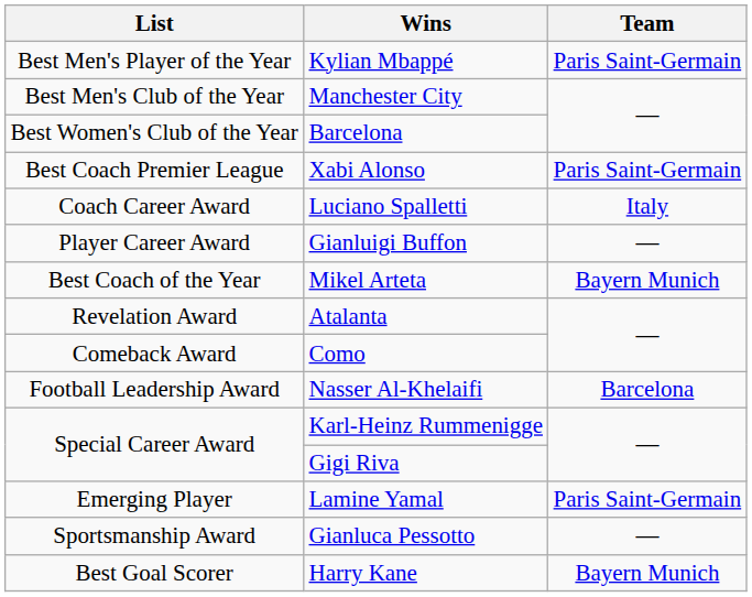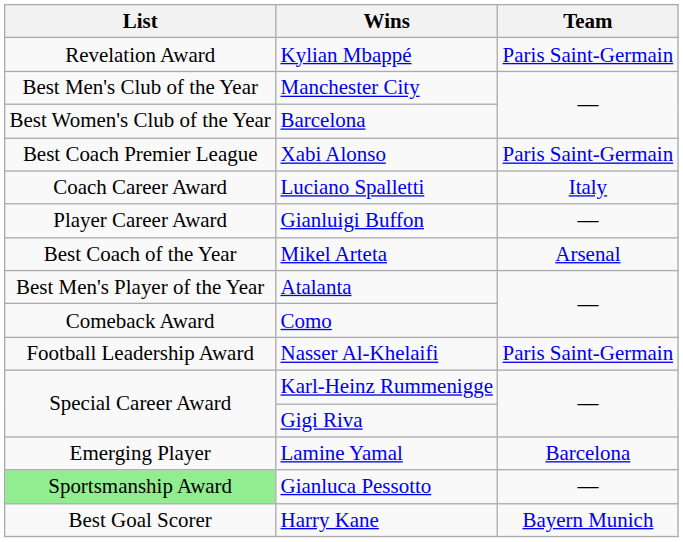 <table class="wikitable">
 <tr>
 <th>List</th>
 <th>Wins</th>
 <th>Team</th>
 </tr>
 <tr>
-<td rowspan="1" align="center">Best Men's Player of the Year</td>
+<td rowspan="1" align="center">Revelation Award</td>
 <td align="left"> <a href='#'>Kylian Mbappé</a></td>
 <td rowspan="1" align="center"> <a href='#'>Paris Saint-Germain</a></td>
 </tr>
 <tr>
 <td rowspan="1" align="center">Best Men's Club of the Year</td>
 <td align="left"> <a href='#'>Manchester City</a></td>
 <td rowspan="2" align="center">—</td>
 </tr>
 <tr>
 <td rowspan="1" align="center">Best Women's Club of the Year</td>
 <td align="left"> <a href='#'>Barcelona</a></td>
 </tr>
 <tr>
 <td rowspan="1" align="center">Best Coach Premier League</td>
 <td align="left"> <a href='#'>Xabi Alonso</a></td>
 <td rowspan="1" align="center"> <a href='#'>Paris Saint-Germain</a></td>
 </tr>
 <tr>
 <td rowspan="1" align="center">Coach Career Award</td>
 <td align="left"> <a href='#'>Luciano Spalletti</a></td>
 <td rowspan="1" align="center"> <a href='#'>Italy</a></td>
 </tr>
 <tr>
 <td rowspan="1" align="center">Player Career Award</td>
 <td align="left"> <a href='#'>Gianluigi Buffon</a></td>
 <td rowspan="1" align="center">—</td>
 </tr>
 <tr>
 <td rowspan="1" align="center">Best Coach of the Year</td>
 <td align="left"> <a href='#'>Mikel Arteta</a></td>
-<td rowspan="1" align="center"> <a href='#'>Bayern Munich</a></td>
+<td rowspan="1" align="center"> <a href='#'>Arsenal</a></td>
 </tr>
 <tr>
-<td rowspan="1" align="center">Revelation Award</td>
+<td rowspan="1" align="center">Best Men's Player of the Year</td>
 <td align="left"> <a href='#'>Atalanta</a></td>
 <td rowspan="2" align="center">—</td>
 </tr>
 <tr>
 <td rowspan="1" align="center">Comeback Award</td>
 <td align="left"> <a href='#'>Como</a></td>
 </tr>
 <tr>
 <td rowspan="1" align="center">Football Leadership Award</td>
 <td align="left"> <a href='#'>Nasser Al-Khelaifi</a></td>
-<td rowspan="1" align="center"> <a href='#'>Barcelona</a></td>
+<td rowspan="1" align="center"> <a href='#'>Paris Saint-Germain</a></td>
 </tr>
 <tr>
 <td rowspan="2" align="center">Special Career Award</td>
 <td align="left"> <a href='#'>Karl-Heinz Rummenigge</a></td>
 <td rowspan="2" align="center">—</td>
 </tr>
 <tr>
 <td align="left"> <a href='#'>Gigi Riva</a></td>
 </tr>
 <tr>
 <td rowspan="1" align="center">Emerging Player</td>
 <td align="left"> <a href='#'>Lamine Yamal</a></td>
-<td rowspan="1" align="center"> <a href='#'>Paris Saint-Germain</a></td>
+<td rowspan="1" align="center"> <a href='#'>Barcelona</a></td>
 </tr>
 <tr>
-<td rowspan="1" align="center">Sportsmanship Award</td>
+<td rowspan="1" align="center" style="background: lightgreen;">Sportsmanship Award</td>
 <td align="left"> <a href='#'>Gianluca Pessotto</a></td>
 <td rowspan="1" align="center">—</td>
 </tr>
 <tr>
 <td rowspan="1" align="center">Best Goal Scorer</td>
 <td align="left"> <a href='#'>Harry Kane</a></td>
 <td rowspan="1" align="center"> <a href='#'>Bayern Munich</a></td>
 </tr>
 </table>
